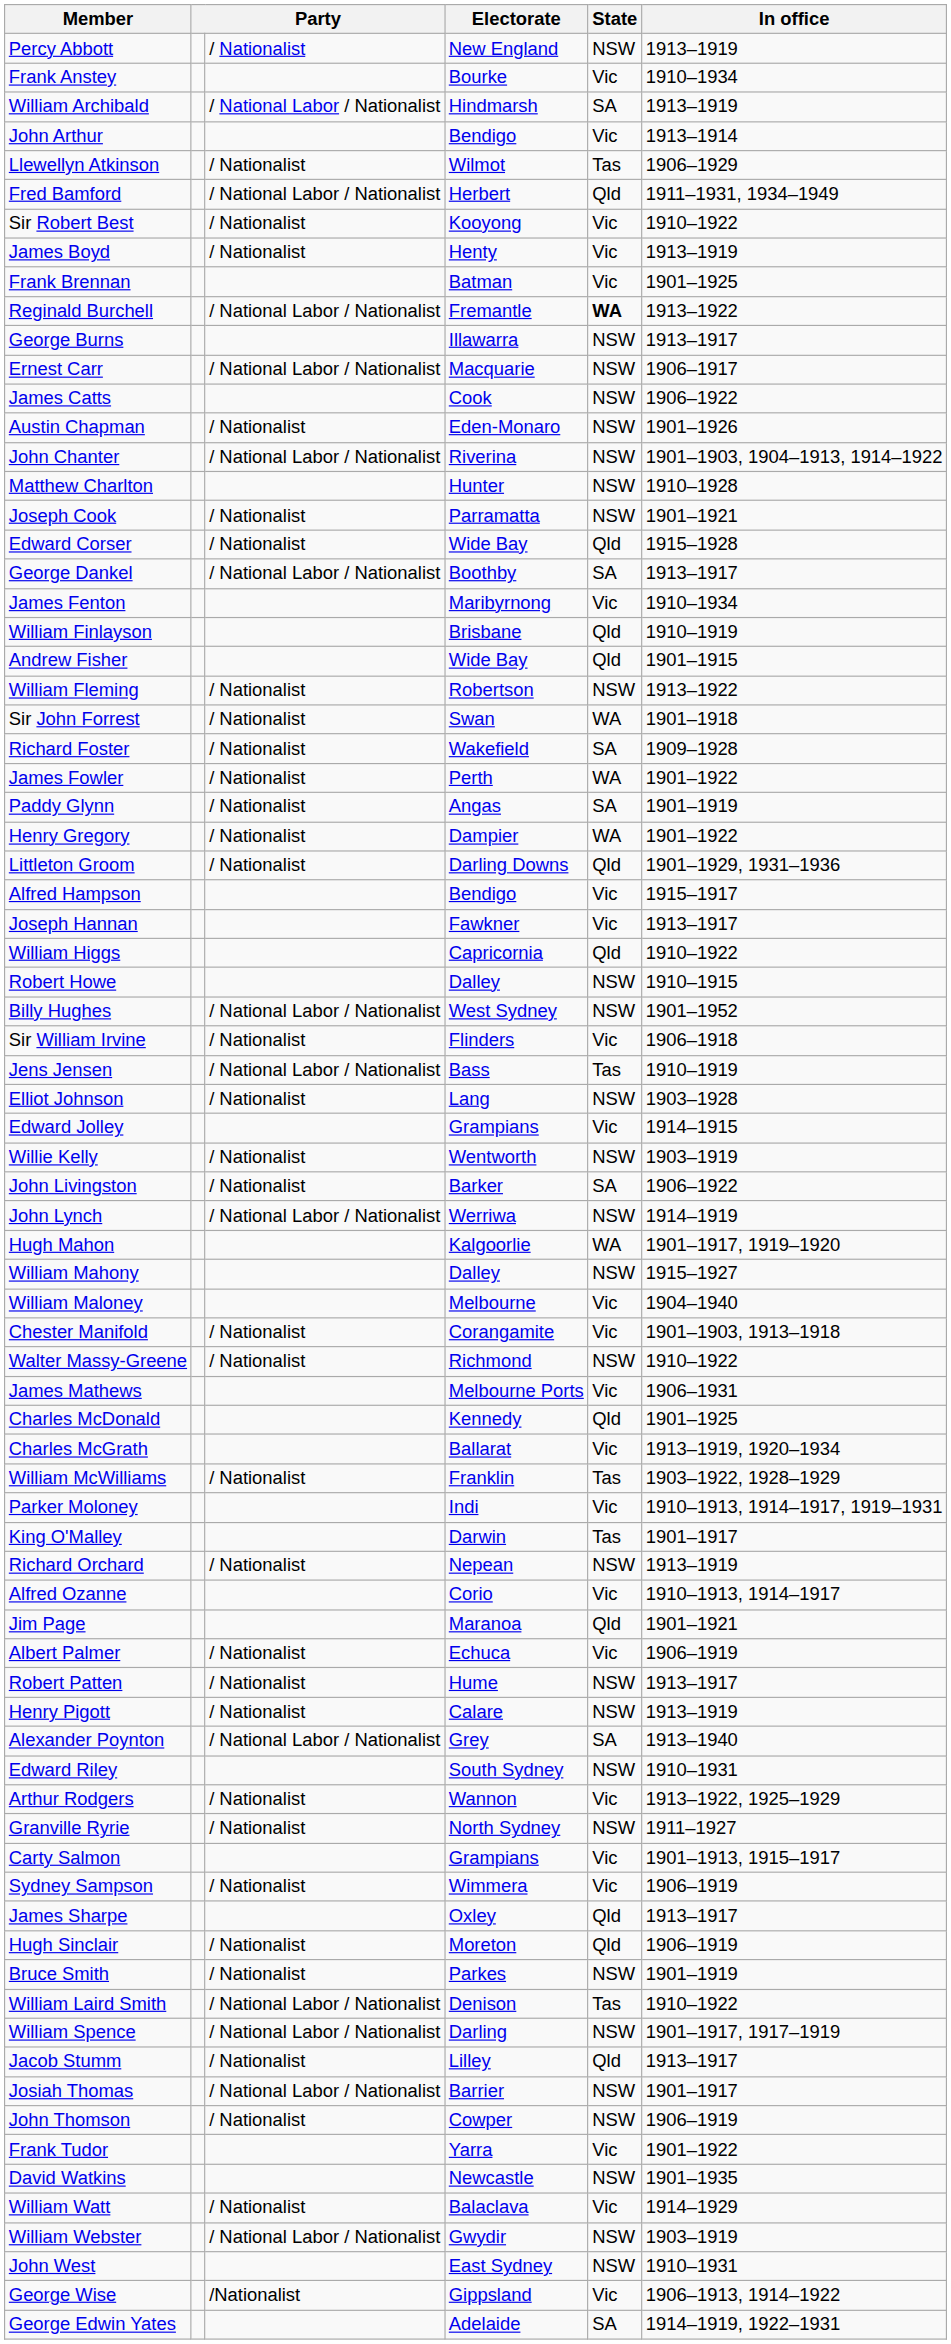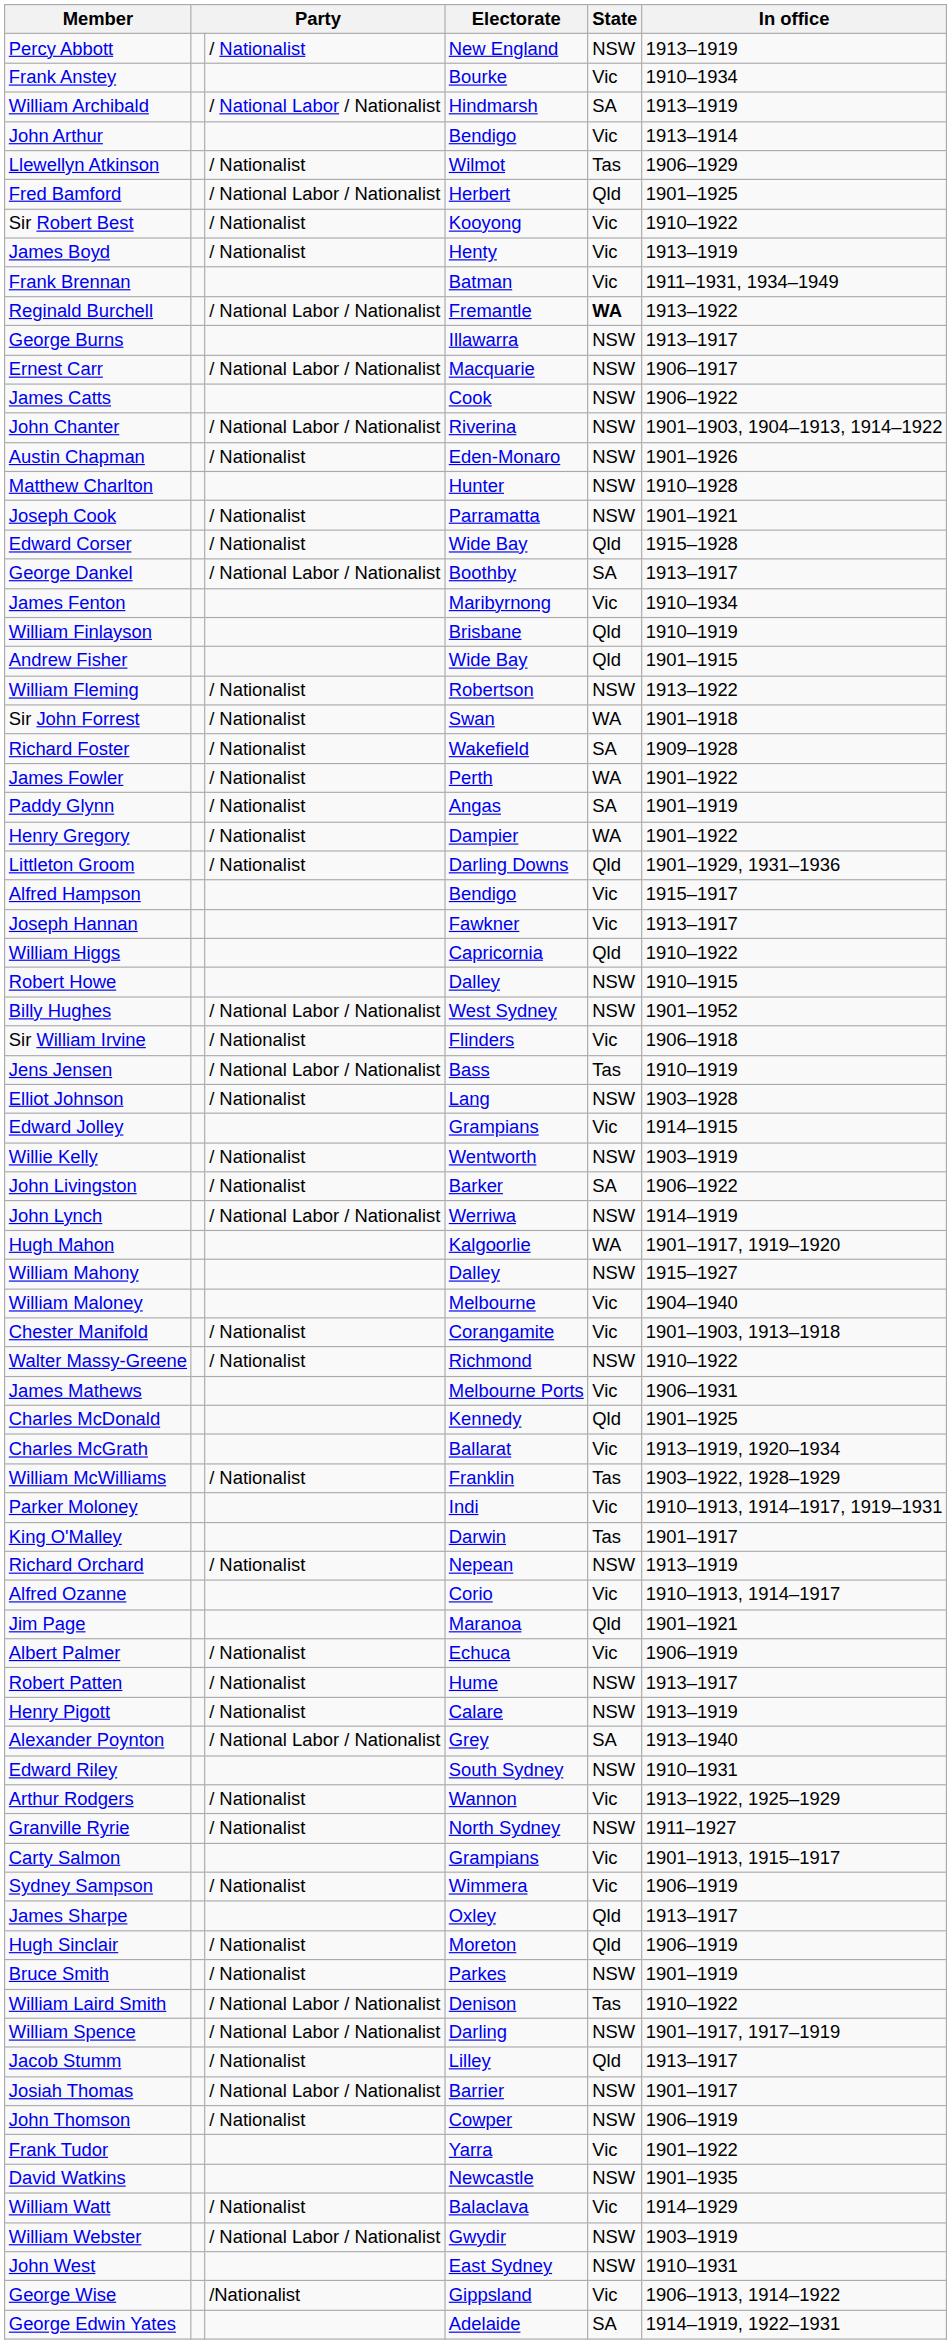 <table class="wikitable sortable">
 <tr>
 <th>Member</th>
 <th colspan=2>Party</th>
 <th>Electorate</th>
 <th>State</th>
 <th>In office</th>
 </tr>
 <tr>
 <td><a href='#'>Percy Abbott</a></td>
 <td> </td>
 <td> / <a href='#'>Nationalist</a></td>
 <td><a href='#'>New England</a></td>
 <td>NSW</td>
 <td>1913–1919</td>
 </tr>
 <tr>
 <td><a href='#'>Frank Anstey</a></td>
 <td> </td>
 <td></td>
 <td><a href='#'>Bourke</a></td>
 <td>Vic</td>
 <td>1910–1934</td>
 </tr>
 <tr>
 <td><a href='#'>William Archibald</a></td>
 <td> </td>
 <td> / <a href='#'>National Labor</a> / Nationalist</td>
 <td><a href='#'>Hindmarsh</a></td>
 <td>SA</td>
 <td>1913–1919</td>
 </tr>
 <tr>
 <td><a href='#'>John Arthur</a></td>
 <td> </td>
 <td></td>
 <td><a href='#'>Bendigo</a></td>
 <td>Vic</td>
 <td>1913–1914</td>
 </tr>
 <tr>
 <td><a href='#'>Llewellyn Atkinson</a></td>
 <td> </td>
 <td> / Nationalist</td>
 <td><a href='#'>Wilmot</a></td>
 <td>Tas</td>
 <td>1906–1929</td>
 </tr>
 <tr>
 <td><a href='#'>Fred Bamford</a></td>
 <td> </td>
 <td> / National Labor / Nationalist</td>
 <td><a href='#'>Herbert</a></td>
 <td>Qld</td>
-<td>1911–1931, 1934–1949</td>
+<td>1901–1925</td>
 </tr>
 <tr>
 <td>Sir <a href='#'>Robert Best</a></td>
 <td> </td>
 <td> / Nationalist</td>
 <td><a href='#'>Kooyong</a></td>
 <td>Vic</td>
 <td>1910–1922</td>
 </tr>
 <tr>
 <td><a href='#'>James Boyd</a></td>
 <td> </td>
 <td> / Nationalist</td>
 <td><a href='#'>Henty</a></td>
 <td>Vic</td>
 <td>1913–1919</td>
 </tr>
 <tr>
 <td><a href='#'>Frank Brennan</a></td>
 <td> </td>
 <td></td>
 <td><a href='#'>Batman</a></td>
 <td>Vic</td>
-<td>1901–1925</td>
+<td>1911–1931, 1934–1949</td>
 </tr>
 <tr>
 <td><a href='#'>Reginald Burchell</a></td>
 <td> </td>
 <td> / National Labor / Nationalist</td>
 <td><a href='#'>Fremantle</a></td>
 <td><strong>WA</strong></td>
 <td>1913–1922</td>
 </tr>
 <tr>
 <td><a href='#'>George Burns</a></td>
 <td> </td>
 <td></td>
 <td><a href='#'>Illawarra</a></td>
 <td>NSW</td>
 <td>1913–1917</td>
 </tr>
 <tr>
 <td><a href='#'>Ernest Carr</a></td>
 <td> </td>
 <td> / National Labor / Nationalist</td>
 <td><a href='#'>Macquarie</a></td>
 <td>NSW</td>
 <td>1906–1917</td>
 </tr>
 <tr>
 <td><a href='#'>James Catts</a></td>
 <td> </td>
 <td></td>
 <td><a href='#'>Cook</a></td>
 <td>NSW</td>
 <td>1906–1922</td>
 </tr>
 <tr>
+<td><a href='#'>John Chanter</a></td>
+<td> </td>
+<td> / National Labor / Nationalist</td>
+<td><a href='#'>Riverina</a></td>
+<td>NSW</td>
+<td>1901–1903, 1904–1913, 1914–1922</td>
+</tr>
+<tr>
 <td><a href='#'>Austin Chapman</a></td>
 <td> </td>
 <td> / Nationalist</td>
 <td><a href='#'>Eden-Monaro</a></td>
 <td>NSW</td>
 <td>1901–1926</td>
-</tr>
-<tr>
-<td><a href='#'>John Chanter</a></td>
-<td> </td>
-<td> / National Labor / Nationalist</td>
-<td><a href='#'>Riverina</a></td>
-<td>NSW</td>
-<td>1901–1903, 1904–1913, 1914–1922</td>
 </tr>
 <tr>
 <td><a href='#'>Matthew Charlton</a></td>
 <td> </td>
 <td></td>
 <td><a href='#'>Hunter</a></td>
 <td>NSW</td>
 <td>1910–1928</td>
 </tr>
 <tr>
 <td><a href='#'>Joseph Cook</a></td>
 <td> </td>
 <td> / Nationalist</td>
 <td><a href='#'>Parramatta</a></td>
 <td>NSW</td>
 <td>1901–1921</td>
 </tr>
 <tr>
 <td><a href='#'>Edward Corser</a></td>
 <td> </td>
 <td> / Nationalist</td>
 <td><a href='#'>Wide Bay</a></td>
 <td>Qld</td>
 <td>1915–1928</td>
 </tr>
 <tr>
 <td><a href='#'>George Dankel</a></td>
 <td> </td>
 <td> / National Labor / Nationalist</td>
 <td><a href='#'>Boothby</a></td>
 <td>SA</td>
 <td>1913–1917</td>
 </tr>
 <tr>
 <td><a href='#'>James Fenton</a></td>
 <td> </td>
 <td></td>
 <td><a href='#'>Maribyrnong</a></td>
 <td>Vic</td>
 <td>1910–1934</td>
 </tr>
 <tr>
 <td><a href='#'>William Finlayson</a></td>
 <td> </td>
 <td></td>
 <td><a href='#'>Brisbane</a></td>
 <td>Qld</td>
 <td>1910–1919</td>
 </tr>
 <tr>
 <td><a href='#'>Andrew Fisher</a></td>
 <td> </td>
 <td></td>
 <td><a href='#'>Wide Bay</a></td>
 <td>Qld</td>
 <td>1901–1915</td>
 </tr>
 <tr>
 <td><a href='#'>William Fleming</a></td>
 <td> </td>
 <td> / Nationalist</td>
 <td><a href='#'>Robertson</a></td>
 <td>NSW</td>
 <td>1913–1922</td>
 </tr>
 <tr>
 <td>Sir <a href='#'>John Forrest</a></td>
 <td> </td>
 <td> / Nationalist</td>
 <td><a href='#'>Swan</a></td>
 <td>WA</td>
 <td>1901–1918</td>
 </tr>
 <tr>
 <td><a href='#'>Richard Foster</a></td>
 <td> </td>
 <td> / Nationalist</td>
 <td><a href='#'>Wakefield</a></td>
 <td>SA</td>
 <td>1909–1928</td>
 </tr>
 <tr>
 <td><a href='#'>James Fowler</a></td>
 <td> </td>
 <td> / Nationalist</td>
 <td><a href='#'>Perth</a></td>
 <td>WA</td>
 <td>1901–1922</td>
 </tr>
 <tr>
 <td><a href='#'>Paddy Glynn</a></td>
 <td> </td>
 <td> / Nationalist</td>
 <td><a href='#'>Angas</a></td>
 <td>SA</td>
 <td>1901–1919</td>
 </tr>
 <tr>
 <td><a href='#'>Henry Gregory</a></td>
 <td> </td>
 <td> / Nationalist</td>
 <td><a href='#'>Dampier</a></td>
 <td>WA</td>
 <td>1901–1922</td>
 </tr>
 <tr>
 <td><a href='#'>Littleton Groom</a></td>
 <td> </td>
 <td> / Nationalist</td>
 <td><a href='#'>Darling Downs</a></td>
 <td>Qld</td>
 <td>1901–1929, 1931–1936</td>
 </tr>
 <tr>
 <td><a href='#'>Alfred Hampson</a></td>
 <td> </td>
 <td></td>
 <td><a href='#'>Bendigo</a></td>
 <td>Vic</td>
 <td>1915–1917</td>
 </tr>
 <tr>
 <td><a href='#'>Joseph Hannan</a></td>
 <td> </td>
 <td></td>
 <td><a href='#'>Fawkner</a></td>
 <td>Vic</td>
 <td>1913–1917</td>
 </tr>
 <tr>
 <td><a href='#'>William Higgs</a></td>
 <td> </td>
 <td></td>
 <td><a href='#'>Capricornia</a></td>
 <td>Qld</td>
 <td>1910–1922</td>
 </tr>
 <tr>
 <td><a href='#'>Robert Howe</a></td>
 <td> </td>
 <td></td>
 <td><a href='#'>Dalley</a></td>
 <td>NSW</td>
 <td>1910–1915</td>
 </tr>
 <tr>
 <td><a href='#'>Billy Hughes</a></td>
 <td> </td>
 <td> / National Labor / Nationalist</td>
 <td><a href='#'>West Sydney</a></td>
 <td>NSW</td>
 <td>1901–1952</td>
 </tr>
 <tr>
 <td>Sir <a href='#'>William Irvine</a></td>
 <td> </td>
 <td> / Nationalist</td>
 <td><a href='#'>Flinders</a></td>
 <td>Vic</td>
 <td>1906–1918</td>
 </tr>
 <tr>
 <td><a href='#'>Jens Jensen</a></td>
 <td> </td>
 <td> / National Labor / Nationalist</td>
 <td><a href='#'>Bass</a></td>
 <td>Tas</td>
 <td>1910–1919</td>
 </tr>
 <tr>
 <td><a href='#'>Elliot Johnson</a></td>
 <td> </td>
 <td> / Nationalist</td>
 <td><a href='#'>Lang</a></td>
 <td>NSW</td>
 <td>1903–1928</td>
 </tr>
 <tr>
 <td><a href='#'>Edward Jolley</a></td>
 <td> </td>
 <td></td>
 <td><a href='#'>Grampians</a></td>
 <td>Vic</td>
 <td>1914–1915</td>
 </tr>
 <tr>
 <td><a href='#'>Willie Kelly</a></td>
 <td> </td>
 <td> / Nationalist</td>
 <td><a href='#'>Wentworth</a></td>
 <td>NSW</td>
 <td>1903–1919</td>
 </tr>
 <tr>
 <td><a href='#'>John Livingston</a></td>
 <td> </td>
 <td> / Nationalist</td>
 <td><a href='#'>Barker</a></td>
 <td>SA</td>
 <td>1906–1922</td>
 </tr>
 <tr>
 <td><a href='#'>John Lynch</a></td>
 <td> </td>
 <td> / National Labor / Nationalist</td>
 <td><a href='#'>Werriwa</a></td>
 <td>NSW</td>
 <td>1914–1919</td>
 </tr>
 <tr>
 <td><a href='#'>Hugh Mahon</a></td>
 <td> </td>
 <td></td>
 <td><a href='#'>Kalgoorlie</a></td>
 <td>WA</td>
 <td>1901–1917, 1919–1920</td>
 </tr>
 <tr>
 <td><a href='#'>William Mahony</a></td>
 <td> </td>
 <td></td>
 <td><a href='#'>Dalley</a></td>
 <td>NSW</td>
 <td>1915–1927</td>
 </tr>
 <tr>
 <td><a href='#'>William Maloney</a></td>
 <td> </td>
 <td></td>
 <td><a href='#'>Melbourne</a></td>
 <td>Vic</td>
 <td>1904–1940</td>
 </tr>
 <tr>
 <td><a href='#'>Chester Manifold</a></td>
 <td> </td>
 <td> / Nationalist</td>
 <td><a href='#'>Corangamite</a></td>
 <td>Vic</td>
 <td>1901–1903, 1913–1918</td>
 </tr>
 <tr>
 <td><a href='#'>Walter Massy-Greene</a></td>
 <td> </td>
 <td> / Nationalist</td>
 <td><a href='#'>Richmond</a></td>
 <td>NSW</td>
 <td>1910–1922</td>
 </tr>
 <tr>
 <td><a href='#'>James Mathews</a></td>
 <td> </td>
 <td></td>
 <td><a href='#'>Melbourne Ports</a></td>
 <td>Vic</td>
 <td>1906–1931</td>
 </tr>
 <tr>
 <td><a href='#'>Charles McDonald</a></td>
 <td> </td>
 <td></td>
 <td><a href='#'>Kennedy</a></td>
 <td>Qld</td>
 <td>1901–1925</td>
 </tr>
 <tr>
 <td><a href='#'>Charles McGrath</a></td>
 <td> </td>
 <td></td>
 <td><a href='#'>Ballarat</a></td>
 <td>Vic</td>
 <td>1913–1919, 1920–1934</td>
 </tr>
 <tr>
 <td><a href='#'>William McWilliams</a></td>
 <td> </td>
 <td> / Nationalist</td>
 <td><a href='#'>Franklin</a></td>
 <td>Tas</td>
 <td>1903–1922, 1928–1929</td>
 </tr>
 <tr>
 <td><a href='#'>Parker Moloney</a></td>
 <td> </td>
 <td></td>
 <td><a href='#'>Indi</a></td>
 <td>Vic</td>
 <td>1910–1913, 1914–1917, 1919–1931</td>
 </tr>
 <tr>
 <td><a href='#'>King O'Malley</a></td>
 <td> </td>
 <td></td>
 <td><a href='#'>Darwin</a></td>
 <td>Tas</td>
 <td>1901–1917</td>
 </tr>
 <tr>
 <td><a href='#'>Richard Orchard</a></td>
 <td> </td>
 <td> / Nationalist</td>
 <td><a href='#'>Nepean</a></td>
 <td>NSW</td>
 <td>1913–1919</td>
 </tr>
 <tr>
 <td><a href='#'>Alfred Ozanne</a></td>
 <td> </td>
 <td></td>
 <td><a href='#'>Corio</a></td>
 <td>Vic</td>
 <td>1910–1913, 1914–1917</td>
 </tr>
 <tr>
 <td><a href='#'>Jim Page</a></td>
 <td> </td>
 <td></td>
 <td><a href='#'>Maranoa</a></td>
 <td>Qld</td>
 <td>1901–1921</td>
 </tr>
 <tr>
 <td><a href='#'>Albert Palmer</a></td>
 <td> </td>
 <td> / Nationalist</td>
 <td><a href='#'>Echuca</a></td>
 <td>Vic</td>
 <td>1906–1919</td>
 </tr>
 <tr>
 <td><a href='#'>Robert Patten</a></td>
 <td> </td>
 <td> / Nationalist</td>
 <td><a href='#'>Hume</a></td>
 <td>NSW</td>
 <td>1913–1917</td>
 </tr>
 <tr>
 <td><a href='#'>Henry Pigott</a></td>
 <td> </td>
 <td> / Nationalist</td>
 <td><a href='#'>Calare</a></td>
 <td>NSW</td>
 <td>1913–1919</td>
 </tr>
 <tr>
 <td><a href='#'>Alexander Poynton</a></td>
 <td> </td>
 <td> / National Labor / Nationalist</td>
 <td><a href='#'>Grey</a></td>
 <td>SA</td>
 <td>1913–1940</td>
 </tr>
 <tr>
 <td><a href='#'>Edward Riley</a></td>
 <td> </td>
 <td></td>
 <td><a href='#'>South Sydney</a></td>
 <td>NSW</td>
 <td>1910–1931</td>
 </tr>
 <tr>
 <td><a href='#'>Arthur Rodgers</a></td>
 <td> </td>
 <td> / Nationalist</td>
 <td><a href='#'>Wannon</a></td>
 <td>Vic</td>
 <td>1913–1922, 1925–1929</td>
 </tr>
 <tr>
 <td><a href='#'>Granville Ryrie</a></td>
 <td> </td>
 <td> / Nationalist</td>
 <td><a href='#'>North Sydney</a></td>
 <td>NSW</td>
 <td>1911–1927</td>
 </tr>
 <tr>
 <td><a href='#'>Carty Salmon</a></td>
 <td> </td>
 <td></td>
 <td><a href='#'>Grampians</a></td>
 <td>Vic</td>
 <td>1901–1913, 1915–1917</td>
 </tr>
 <tr>
 <td><a href='#'>Sydney Sampson</a></td>
 <td> </td>
 <td> / Nationalist</td>
 <td><a href='#'>Wimmera</a></td>
 <td>Vic</td>
 <td>1906–1919</td>
 </tr>
 <tr>
 <td><a href='#'>James Sharpe</a></td>
 <td> </td>
 <td></td>
 <td><a href='#'>Oxley</a></td>
 <td>Qld</td>
 <td>1913–1917</td>
 </tr>
 <tr>
 <td><a href='#'>Hugh Sinclair</a></td>
 <td> </td>
 <td> / Nationalist</td>
 <td><a href='#'>Moreton</a></td>
 <td>Qld</td>
 <td>1906–1919</td>
 </tr>
 <tr>
 <td><a href='#'>Bruce Smith</a></td>
 <td> </td>
 <td> / Nationalist</td>
 <td><a href='#'>Parkes</a></td>
 <td>NSW</td>
 <td>1901–1919</td>
 </tr>
 <tr>
 <td><a href='#'>William Laird Smith</a></td>
 <td> </td>
 <td> / National Labor / Nationalist</td>
 <td><a href='#'>Denison</a></td>
 <td>Tas</td>
 <td>1910–1922</td>
 </tr>
 <tr>
 <td><a href='#'>William Spence</a></td>
 <td> </td>
 <td> / National Labor / Nationalist</td>
 <td><a href='#'>Darling</a></td>
 <td>NSW</td>
 <td>1901–1917, 1917–1919</td>
 </tr>
 <tr>
 <td><a href='#'>Jacob Stumm</a></td>
 <td> </td>
 <td> / Nationalist</td>
 <td><a href='#'>Lilley</a></td>
 <td>Qld</td>
 <td>1913–1917</td>
 </tr>
 <tr>
 <td><a href='#'>Josiah Thomas</a></td>
 <td> </td>
 <td> / National Labor / Nationalist</td>
 <td><a href='#'>Barrier</a></td>
 <td>NSW</td>
 <td>1901–1917</td>
 </tr>
 <tr>
 <td><a href='#'>John Thomson</a></td>
 <td> </td>
 <td> / Nationalist</td>
 <td><a href='#'>Cowper</a></td>
 <td>NSW</td>
 <td>1906–1919</td>
 </tr>
 <tr>
 <td><a href='#'>Frank Tudor</a></td>
 <td> </td>
 <td></td>
 <td><a href='#'>Yarra</a></td>
 <td>Vic</td>
 <td>1901–1922</td>
 </tr>
 <tr>
 <td><a href='#'>David Watkins</a></td>
 <td> </td>
 <td></td>
 <td><a href='#'>Newcastle</a></td>
 <td>NSW</td>
 <td>1901–1935</td>
 </tr>
 <tr>
 <td><a href='#'>William Watt</a></td>
 <td> </td>
 <td> / Nationalist</td>
 <td><a href='#'>Balaclava</a></td>
 <td>Vic</td>
 <td>1914–1929</td>
 </tr>
 <tr>
 <td><a href='#'>William Webster</a></td>
 <td> </td>
 <td> / National Labor / Nationalist</td>
 <td><a href='#'>Gwydir</a></td>
 <td>NSW</td>
 <td>1903–1919</td>
 </tr>
 <tr>
 <td><a href='#'>John West</a></td>
 <td> </td>
 <td></td>
 <td><a href='#'>East Sydney</a></td>
 <td>NSW</td>
 <td>1910–1931</td>
 </tr>
 <tr>
 <td><a href='#'>George Wise</a></td>
 <td> </td>
 <td>/Nationalist </td>
 <td><a href='#'>Gippsland</a></td>
 <td>Vic</td>
 <td>1906–1913, 1914–1922</td>
 </tr>
 <tr>
 <td><a href='#'>George Edwin Yates</a></td>
 <td> </td>
 <td></td>
 <td><a href='#'>Adelaide</a></td>
 <td>SA</td>
 <td>1914–1919, 1922–1931</td>
 </tr>
 </table>
